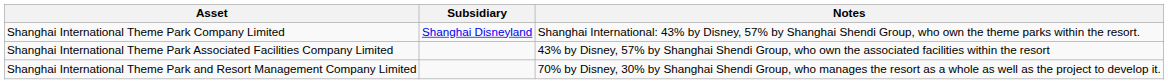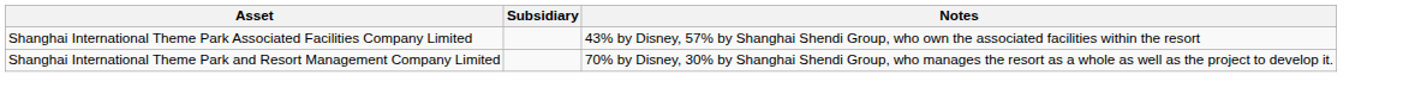 <table class="wikitable">
 <tr>
 <th>Asset</th>
 <th>Subsidiary</th>
 <th>Notes</th>
-</tr>
-<tr>
-<td>Shanghai International Theme Park Company Limited</td>
-<td><a href='#'>Shanghai Disneyland</a></td>
-<td>Shanghai International: 43% by Disney, 57% by Shanghai Shendi Group, who own the theme parks within the resort.</td>
 </tr>
 <tr>
 <td>Shanghai International Theme Park Associated Facilities Company Limited</td>
 <td></td>
 <td>43% by Disney, 57% by Shanghai Shendi Group, who own the associated facilities within the resort</td>
 </tr>
 <tr>
 <td>Shanghai International Theme Park and Resort Management Company Limited</td>
 <td></td>
 <td>70% by Disney, 30% by Shanghai Shendi Group, who manages the resort as a whole as well as the project to develop it.</td>
 </tr>
 </table>
